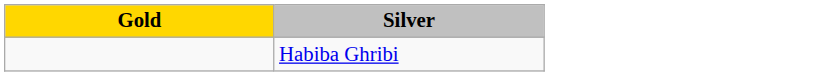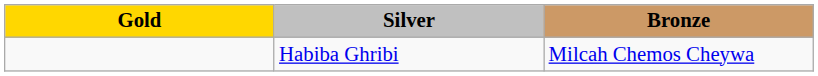 <table class="wikitable" style="text-align:left">
 <tr align="center">
 <td width=200 bgcolor=gold><strong>Gold</strong></td>
 <td width=200 bgcolor=silver><strong>Silver</strong></td>
+<td width=200 bgcolor=CC9966><strong>Bronze</strong></td>
 </tr>
 <tr>
 <td></td>
 <td><a href='#'>Habiba Ghribi</a><br><em></em></td>
+<td><a href='#'>Milcah Chemos Cheywa</a><br><em></em></td>
 </tr>
 </table>
